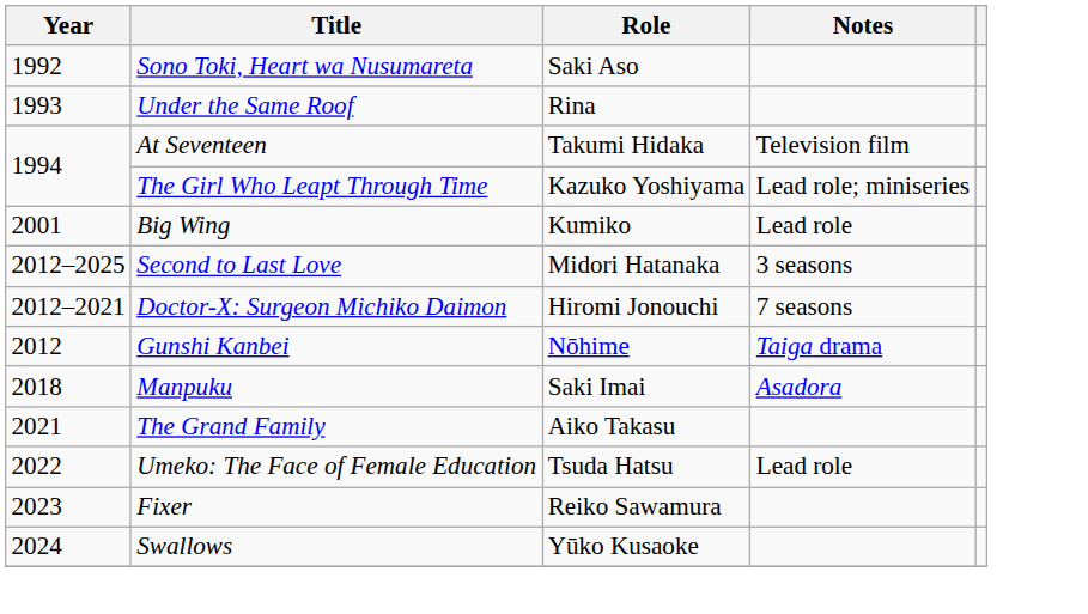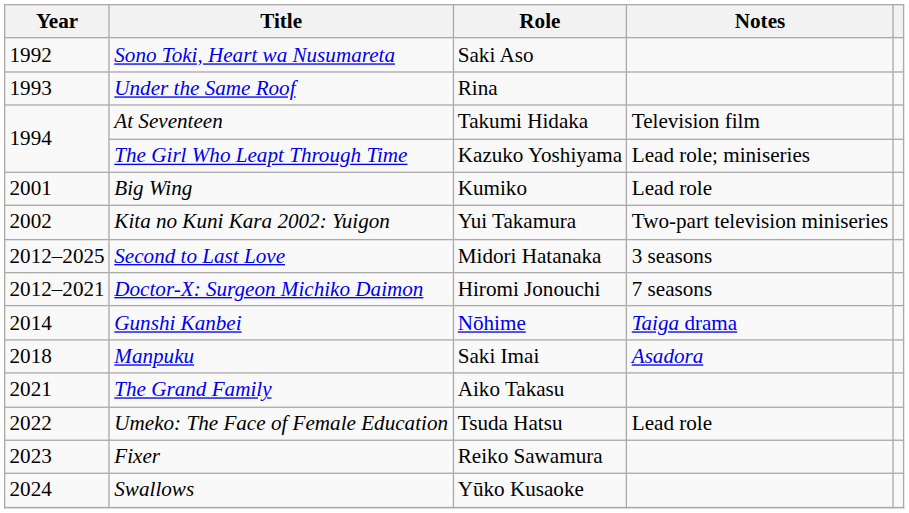 <table class="wikitable sortable">
 <tr>
 <th>Year</th>
 <th>Title</th>
 <th>Role</th>
 <th class="unsortable">Notes</th>
 <th class="unsortable"></th>
 </tr>
 <tr>
 <td>1992</td>
 <td><em><a href='#'>Sono Toki, Heart wa Nusumareta</a></em></td>
 <td>Saki Aso</td>
 <td></td>
 <td></td>
 </tr>
 <tr>
 <td>1993</td>
 <td><em><a href='#'>Under the Same Roof</a></em></td>
 <td>Rina</td>
 <td></td>
 <td></td>
 </tr>
 <tr>
 <td rowspan=2>1994</td>
 <td><em>At Seventeen</em></td>
 <td>Takumi Hidaka</td>
 <td>Television film</td>
 <td></td>
 </tr>
 <tr>
 <td><em><a href='#'>The Girl Who Leapt Through Time</a></em></td>
 <td>Kazuko Yoshiyama</td>
 <td>Lead role; miniseries</td>
 <td></td>
 </tr>
 <tr>
 <td>2001</td>
 <td><em>Big Wing</em></td>
 <td>Kumiko</td>
 <td>Lead role</td>
 <td></td>
 </tr>
 <tr>
+<td>2002</td>
+<td><em>Kita no Kuni Kara 2002: Yuigon</em></td>
+<td>Yui Takamura</td>
+<td>Two-part television miniseries</td>
+<td></td>
+</tr>
+<tr>
 <td>2012–2025</td>
 <td><em><a href='#'>Second to Last Love</a></em></td>
 <td>Midori Hatanaka</td>
 <td>3 seasons</td>
 <td></td>
 </tr>
 <tr>
 <td>2012–2021</td>
 <td><em><a href='#'>Doctor-X: Surgeon Michiko Daimon</a></em></td>
 <td>Hiromi Jonouchi</td>
 <td>7 seasons</td>
 <td></td>
 </tr>
 <tr>
-<td>2012</td>
+<td>2014</td>
 <td><em><a href='#'>Gunshi Kanbei</a></em></td>
 <td><a href='#'>Nōhime</a></td>
 <td><a href='#'><em>Taiga</em> drama</a></td>
 <td></td>
 </tr>
 <tr>
 <td>2018</td>
 <td><em><a href='#'>Manpuku</a></em></td>
 <td>Saki Imai</td>
 <td><em><a href='#'>Asadora</a></em></td>
 <td></td>
 </tr>
 <tr>
 <td>2021</td>
 <td><em><a href='#'>The Grand Family</a></em></td>
 <td>Aiko Takasu</td>
 <td></td>
 <td></td>
 </tr>
 <tr>
 <td>2022</td>
 <td><em>Umeko: The Face of Female Education</em></td>
 <td>Tsuda Hatsu</td>
 <td>Lead role</td>
 <td></td>
 </tr>
 <tr>
 <td>2023</td>
 <td><em>Fixer</em></td>
 <td>Reiko Sawamura</td>
 <td></td>
 <td></td>
 </tr>
 <tr>
 <td>2024</td>
 <td><em>Swallows</em></td>
 <td>Yūko Kusaoke</td>
 <td></td>
 <td></td>
 </tr>
 <tr>
 </tr>
 </table>
